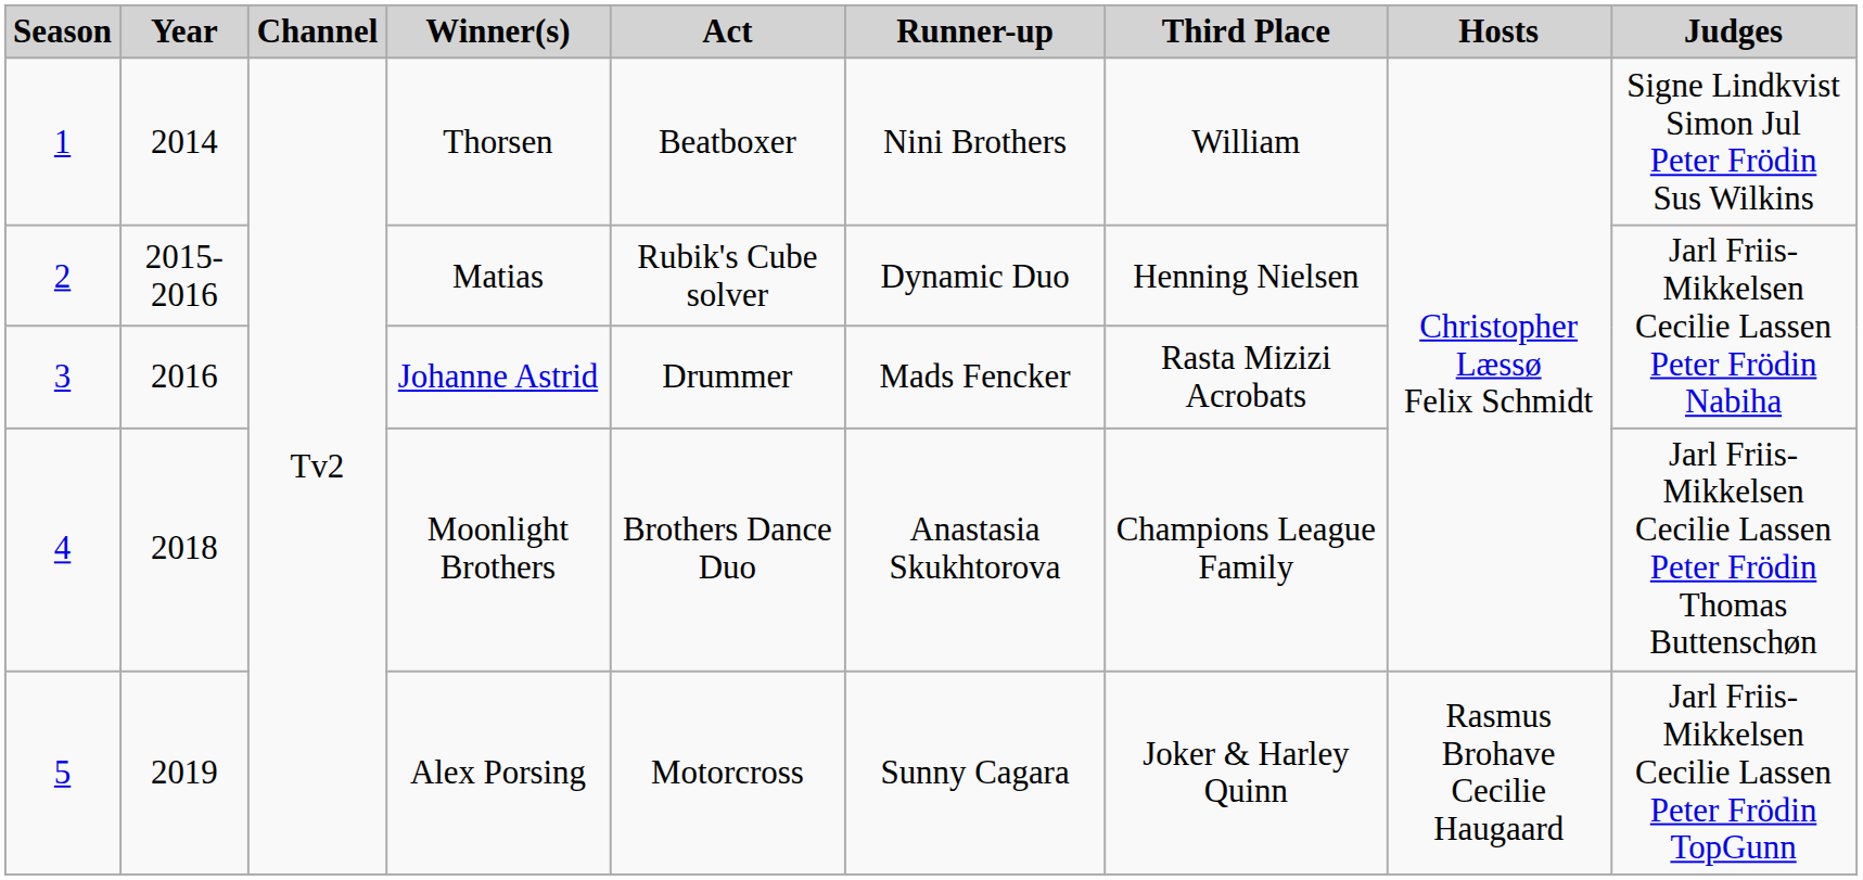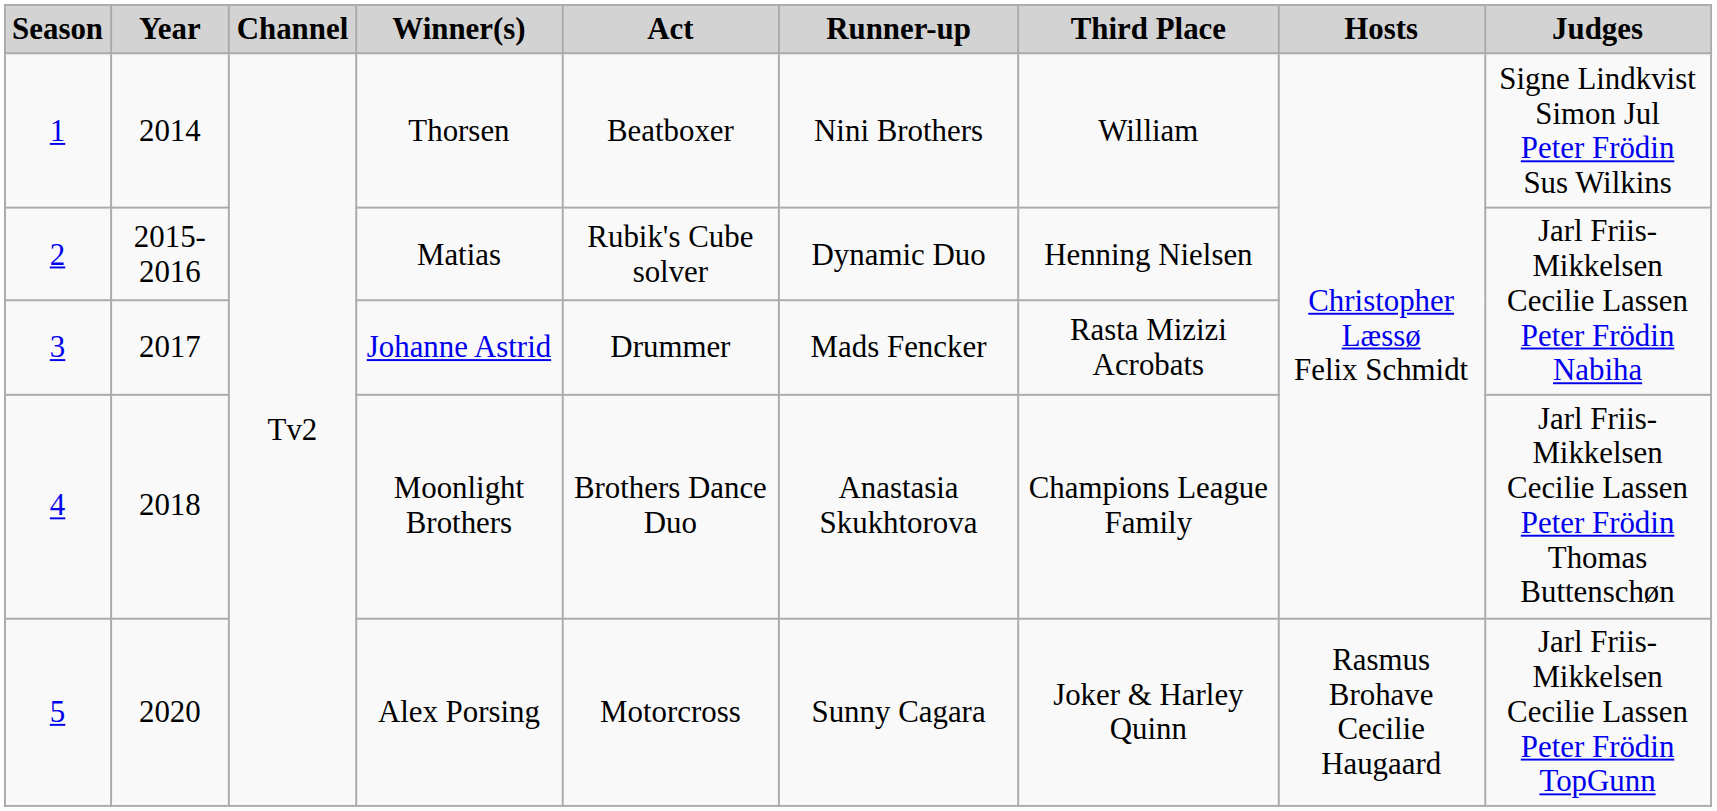 <table class="wikitable" style="text-align: center;" width="70%">
 <tr bgcolor="lightgrey">
 <td><strong>Season</strong></td>
 <td><strong>Year</strong></td>
 <td><strong>Channel</strong></td>
 <td><strong>Winner(s)</strong></td>
 <td><strong>Act</strong></td>
 <td><strong>Runner-up</strong></td>
 <td><strong>Third Place</strong></td>
 <td><strong>Hosts</strong></td>
 <td><strong>Judges</strong></td>
 </tr>
 <tr>
 <td><a href='#'>1</a></td>
 <td>2014</td>
 <td rowspan="5">Tv2</td>
 <td>Thorsen</td>
 <td>Beatboxer</td>
 <td>Nini Brothers</td>
 <td>William</td>
 <td rowspan="4"><a href='#'>Christopher Læssø</a><br>Felix Schmidt</td>
 <td>Signe Lindkvist <br> Simon Jul <br> <a href='#'>Peter Frödin</a> <br> Sus Wilkins</td>
 </tr>
 <tr>
 <td><a href='#'>2</a></td>
 <td>2015-2016</td>
 <td>Matias</td>
 <td>Rubik's Cube solver</td>
 <td>Dynamic Duo</td>
 <td>Henning Nielsen</td>
 <td rowspan="2">Jarl Friis-Mikkelsen <br> Cecilie Lassen <br> <a href='#'>Peter Frödin</a> <br> <a href='#'>Nabiha</a></td>
 </tr>
 <tr>
 <td><a href='#'>3</a></td>
-<td>2016</td>
+<td>2017</td>
 <td><a href='#'>Johanne Astrid</a></td>
 <td>Drummer</td>
 <td>Mads Fencker</td>
 <td>Rasta Mizizi Acrobats</td>
 </tr>
 <tr>
 <td><a href='#'>4</a></td>
 <td>2018</td>
 <td>Moonlight Brothers</td>
 <td>Brothers Dance Duo</td>
 <td>Anastasia Skukhtorova</td>
 <td>Champions League Family</td>
 <td>Jarl Friis-Mikkelsen <br> Cecilie Lassen <br> <a href='#'>Peter Frödin</a> <br> Thomas Buttenschøn</td>
 </tr>
 <tr>
 <td><a href='#'>5</a></td>
-<td>2019</td>
+<td>2020</td>
 <td>Alex Porsing</td>
 <td>Motorcross</td>
 <td>Sunny Cagara</td>
 <td>Joker & Harley Quinn</td>
 <td>Rasmus Brohave<br>Cecilie Haugaard</td>
 <td rowspan="1">Jarl Friis-Mikkelsen <br> Cecilie Lassen <br> <a href='#'>Peter Frödin</a> <br> <a href='#'>TopGunn</a></td>
 </tr>
 </table>
